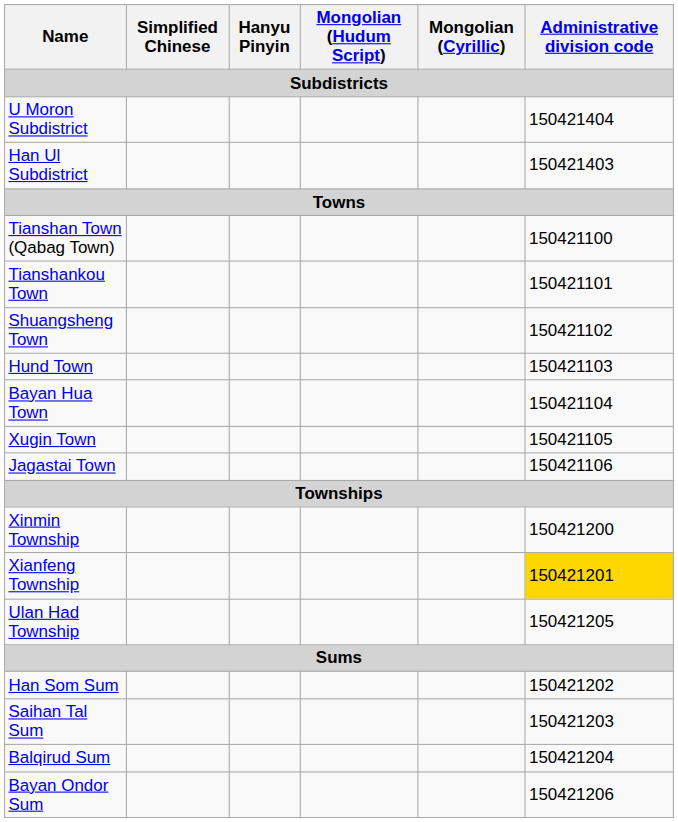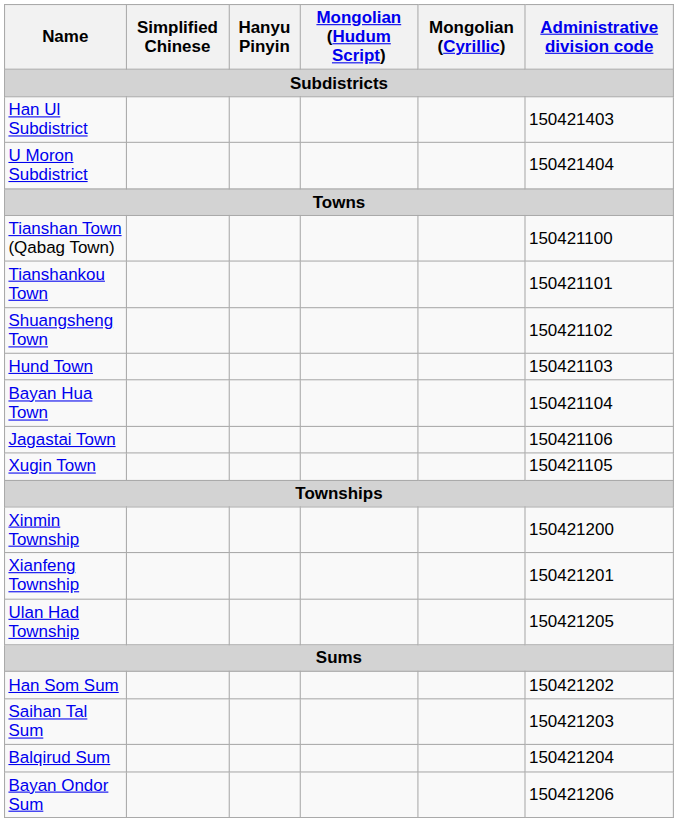 <table class="wikitable" align="center" style="width:50%; border="1">
 <tr>
 <th>Name</th>
 <th>Simplified Chinese</th>
 <th>Hanyu Pinyin</th>
 <th><a href='#'>Mongolian</a> (<a href='#'>Hudum Script</a>)</th>
 <th>Mongolian (<a href='#'>Cyrillic</a>)</th>
 <th><a href='#'>Administrative division code</a></th>
 </tr>
 <tr>
 <td colspan="6"  style="text-align:center; background:#d3d3d3;"><strong>Subdistricts</strong></td>
 </tr>
+<tr --------->
+<td><a href='#'>Han Ul Subdistrict</a></td>
+<td></td>
+<td></td>
+<td></td>
+<td></td>
+<td>150421403</td>
+</tr>
 <tr>
 <td><a href='#'>U Moron Subdistrict</a></td>
 <td></td>
 <td></td>
 <td></td>
 <td></td>
 <td>150421404</td>
-</tr>
-<tr --------->
-<td><a href='#'>Han Ul Subdistrict</a></td>
-<td></td>
-<td></td>
-<td></td>
-<td></td>
-<td>150421403</td>
 </tr>
 <tr>
 <td colspan="6"  style="text-align:center; background:#d3d3d3;"><strong>Towns</strong></td>
 </tr>
 <tr --------->
 <td><a href='#'>Tianshan Town</a><br>(Qabag Town)</td>
 <td></td>
 <td></td>
 <td></td>
 <td></td>
 <td>150421100</td>
 </tr>
 <tr>
 <td><a href='#'>Tianshankou Town</a></td>
 <td></td>
 <td></td>
 <td></td>
 <td></td>
 <td>150421101</td>
 </tr>
 <tr>
 <td><a href='#'>Shuangsheng Town</a></td>
 <td></td>
 <td></td>
 <td></td>
 <td></td>
 <td>150421102</td>
 </tr>
 <tr>
 <td><a href='#'>Hund Town</a></td>
 <td></td>
 <td></td>
 <td></td>
 <td></td>
 <td>150421103</td>
 </tr>
 <tr>
 <td><a href='#'>Bayan Hua Town</a></td>
 <td></td>
 <td></td>
 <td></td>
 <td></td>
 <td>150421104</td>
 </tr>
 <tr>
+<td><a href='#'>Jagastai Town</a></td>
+<td></td>
+<td></td>
+<td></td>
+<td></td>
+<td>150421106</td>
+</tr>
+<tr>
 <td><a href='#'>Xugin Town</a></td>
 <td></td>
 <td></td>
 <td></td>
 <td></td>
 <td>150421105</td>
-</tr>
-<tr>
-<td><a href='#'>Jagastai Town</a></td>
-<td></td>
-<td></td>
-<td></td>
-<td></td>
-<td>150421106</td>
 </tr>
 <tr>
 <td colspan="6"  style="text-align:center; background:#d3d3d3;"><strong>Townships</strong></td>
 </tr>
 <tr --------->
 <td><a href='#'>Xinmin Township</a></td>
 <td></td>
 <td></td>
 <td></td>
 <td></td>
 <td>150421200</td>
 </tr>
 <tr>
 <td><a href='#'>Xianfeng Township</a></td>
 <td></td>
 <td></td>
 <td></td>
 <td></td>
-<td style="background: gold;">150421201</td>
+<td>150421201</td>
 </tr>
 <tr>
 <td><a href='#'>Ulan Had Township</a></td>
 <td></td>
 <td></td>
 <td></td>
 <td></td>
 <td>150421205</td>
 </tr>
 <tr>
 <td colspan="6"  style="text-align:center; background:#d3d3d3;"><strong>Sums</strong></td>
 </tr>
 <tr --------->
 <td><a href='#'>Han Som Sum</a></td>
 <td></td>
 <td></td>
 <td></td>
 <td></td>
 <td>150421202</td>
 </tr>
 <tr>
 <td><a href='#'>Saihan Tal Sum</a></td>
 <td></td>
 <td></td>
 <td></td>
 <td></td>
 <td>150421203</td>
 </tr>
 <tr>
 <td><a href='#'>Balqirud Sum</a></td>
 <td></td>
 <td></td>
 <td></td>
 <td></td>
 <td>150421204</td>
 </tr>
 <tr>
 <td><a href='#'>Bayan Ondor Sum</a></td>
 <td></td>
 <td></td>
 <td></td>
 <td></td>
 <td>150421206</td>
 </tr>
 <tr>
 </tr>
 </table>
